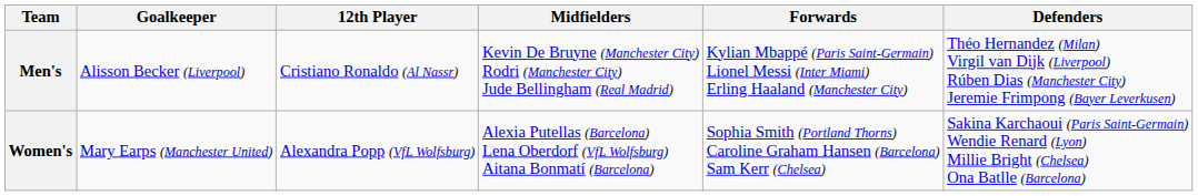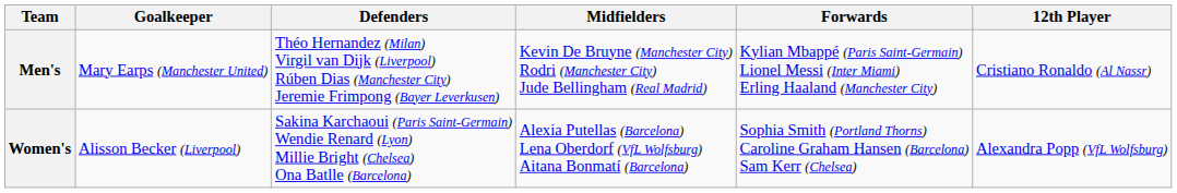 <table class="wikitable">
 <tr>
 <th>Team</th>
 <th>Goalkeeper</th>
-<th>12th Player</th>
+<th>Defenders</th>
 <th>Midfielders</th>
 <th>Forwards</th>
-<th>Defenders</th>
+<th>12th Player</th>
 </tr>
 <tr>
 <th style="text-align:centre;">Men's</th>
-<td> <a href='#'>Alisson Becker</a> <small><em>(<a href='#'>Liverpool</a>)</em></small></td>
-<td> <a href='#'>Cristiano Ronaldo</a> <small><em>(<a href='#'>Al Nassr</a>)</em></small></td>
+<td> <a href='#'>Mary Earps</a> <small><em>(<a href='#'>Manchester United</a>)</em></small></td>
+<td style="text-align:left;"> <a href='#'>Théo Hernandez</a> <small><em>(<a href='#'>Milan</a>)</em></small><br>  <a href='#'>Virgil van Dijk</a> <small><em>(<a href='#'>Liverpool</a>)</em></small> <br>  <a href='#'>Rúben Dias</a> <small><em>(<a href='#'>Manchester City</a>)</em></small> <br>  <a href='#'>Jeremie Frimpong</a> <small><em>(<a href='#'>Bayer Leverkusen</a>)</em></small></td>
 <td style="text-align:left;"> <a href='#'>Kevin De Bruyne</a> <small><em>(<a href='#'>Manchester City</a>)</em></small>  <br>  <a href='#'>Rodri</a> <small><em>(<a href='#'>Manchester City</a>)</em></small> <br>  <a href='#'>Jude Bellingham</a> <small><em>(<a href='#'>Real Madrid</a>)</em></small></td>
 <td style="text-align:left;"> <a href='#'>Kylian Mbappé</a> <small><em>(<a href='#'>Paris Saint-Germain</a>)</em></small><br> <a href='#'>Lionel Messi</a> <small><em>(<a href='#'>Inter Miami</a>)</em></small><br> <a href='#'>Erling Haaland</a> <small><em>(<a href='#'>Manchester City</a>)</em></small></td>
-<td style="text-align:left;"> <a href='#'>Théo Hernandez</a> <small><em>(<a href='#'>Milan</a>)</em></small><br>  <a href='#'>Virgil van Dijk</a> <small><em>(<a href='#'>Liverpool</a>)</em></small> <br>  <a href='#'>Rúben Dias</a> <small><em>(<a href='#'>Manchester City</a>)</em></small> <br>  <a href='#'>Jeremie Frimpong</a> <small><em>(<a href='#'>Bayer Leverkusen</a>)</em></small></td>
+<td> <a href='#'>Cristiano Ronaldo</a> <small><em>(<a href='#'>Al Nassr</a>)</em></small></td>
 </tr>
 <tr>
 <th style="text-align:centre;">Women's</th>
-<td> <a href='#'>Mary Earps</a> <small><em>(<a href='#'>Manchester United</a>)</em></small></td>
-<td> <a href='#'>Alexandra Popp</a> <small><em>(<a href='#'>VfL Wolfsburg</a>)</em></small></td>
+<td> <a href='#'>Alisson Becker</a> <small><em>(<a href='#'>Liverpool</a>)</em></small></td>
+<td style="text-align:left;"> <a href='#'>Sakina Karchaoui</a> <small><em>(<a href='#'>Paris Saint-Germain</a>)</em></small> <br>  <a href='#'>Wendie Renard</a> <small><em>(<a href='#'>Lyon</a>)</em></small> <br>  <a href='#'>Millie Bright</a> <small><em>(<a href='#'>Chelsea</a>)</em></small> <br>  <a href='#'>Ona Batlle</a> <small><em>(<a href='#'>Barcelona</a>)</em></small></td>
 <td style="text-align:left;"> <a href='#'>Alexia Putellas</a> <small><em>(<a href='#'>Barcelona</a>)</em></small><br> <a href='#'>Lena Oberdorf</a> <small><em>(<a href='#'>VfL Wolfsburg</a>)</em></small><br> <a href='#'>Aitana Bonmatí</a> <small><em>(<a href='#'>Barcelona</a>)</em></small></td>
 <td style="text-align:left;"> <a href='#'>Sophia Smith</a> <small><em>(<a href='#'>Portland Thorns</a>)</em></small><br> <a href='#'>Caroline Graham Hansen</a> <small><em>(<a href='#'>Barcelona</a>)</em></small><br> <a href='#'>Sam Kerr</a> <small><em>(<a href='#'>Chelsea</a>)</em></small></td>
-<td style="text-align:left;"> <a href='#'>Sakina Karchaoui</a> <small><em>(<a href='#'>Paris Saint-Germain</a>)</em></small> <br>  <a href='#'>Wendie Renard</a> <small><em>(<a href='#'>Lyon</a>)</em></small> <br>  <a href='#'>Millie Bright</a> <small><em>(<a href='#'>Chelsea</a>)</em></small> <br>  <a href='#'>Ona Batlle</a> <small><em>(<a href='#'>Barcelona</a>)</em></small></td>
+<td> <a href='#'>Alexandra Popp</a> <small><em>(<a href='#'>VfL Wolfsburg</a>)</em></small></td>
 </tr>
 </table>
